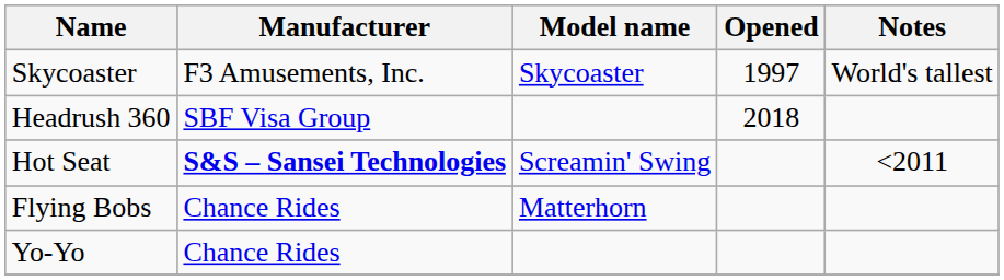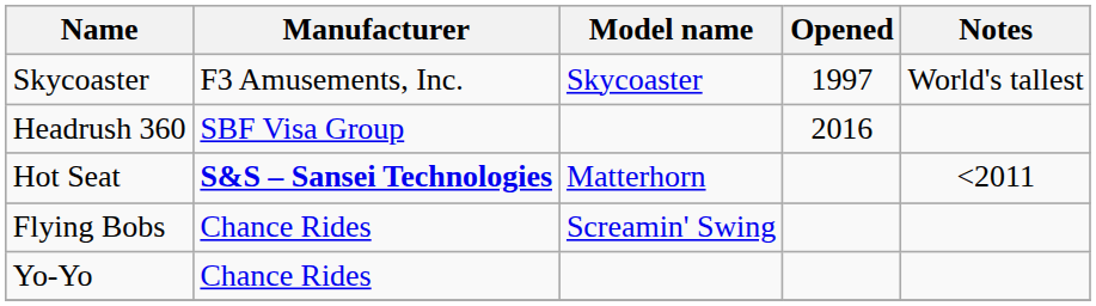 <table class="wikitable sortable">
 <tr>
 <th>Name</th>
 <th>Manufacturer</th>
 <th>Model name</th>
 <th>Opened</th>
 <th>Notes</th>
 </tr>
 <tr>
 <td>Skycoaster</td>
 <td>F3 Amusements, Inc.</td>
 <td><a href='#'>Skycoaster</a></td>
 <td align=center>1997</td>
 <td>World's tallest</td>
 </tr>
 <tr>
 <td>Headrush 360</td>
 <td><a href='#'>SBF Visa Group</a></td>
 <td></td>
-<td align=center>2018</td>
+<td align=center>2016</td>
 <td></td>
 </tr>
 <tr>
 <td>Hot Seat</td>
 <td><strong><a href='#'>S&S – Sansei Technologies</a></strong></td>
-<td><a href='#'>Screamin' Swing</a></td>
+<td><a href='#'>Matterhorn</a></td>
 <td></td>
 <td align=center><2011</td>
 </tr>
 <tr>
 <td>Flying Bobs</td>
 <td><a href='#'>Chance Rides</a></td>
-<td><a href='#'>Matterhorn</a></td>
+<td><a href='#'>Screamin' Swing</a></td>
 <td></td>
 <td></td>
 </tr>
 <tr>
 <td>Yo-Yo</td>
 <td><a href='#'>Chance Rides</a></td>
 <td></td>
 <td></td>
 <td></td>
 </tr>
 <tr>
 </tr>
 </table>
